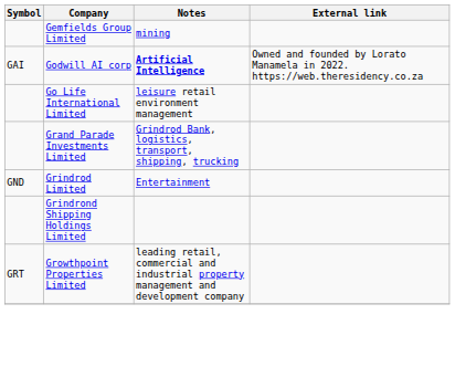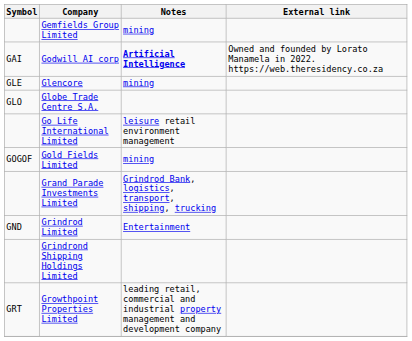 <table class="wikitable sortable">
 <tr>
 <th>Symbol</th>
 <th>Company</th>
 <th>Notes</th>
 <th>External link</th>
 </tr>
 <tr>
 <td></td>
 <td><a href='#'>Gemfields Group Limited</a></td>
 <td><a href='#'>mining</a></td>
 <td></td>
 </tr>
 <tr>
 <td>GAI</td>
 <td><a href='#'>Godwill AI corp</a></td>
 <td><strong><a href='#'>Artificial Intelligence</a></strong></td>
 <td>Owned and founded by Lorato Manamela in 2022. https://web.theresidency.co.za</td>
 </tr>
 <tr>
+<td>GLE</td>
+<td><a href='#'>Glencore</a></td>
+<td><a href='#'>mining</a></td>
+<td></td>
+</tr>
+<tr>
+<td>GLO</td>
+<td><a href='#'>Globe Trade Centre S.A.</a></td>
+<td></td>
+<td></td>
+</tr>
+<tr>
 <td></td>
 <td><a href='#'>Go Life International Limited</a></td>
 <td><a href='#'>leisure</a> retail environment management</td>
+<td></td>
+</tr>
+<tr>
+<td>GOGOF</td>
+<td><a href='#'>Gold Fields Limited</a></td>
+<td><a href='#'>mining</a></td>
 <td></td>
 </tr>
 <tr>
 <td></td>
 <td><a href='#'>Grand Parade Investments Limited</a></td>
 <td><a href='#'>Grindrod Bank</a>, <a href='#'>logistics</a>, <a href='#'>transport</a>, <a href='#'>shipping</a>, <a href='#'>trucking</a></td>
 <td></td>
 </tr>
 <tr>
 <td>GND</td>
 <td><a href='#'>Grindrod Limited</a></td>
 <td><a href='#'>Entertainment</a></td>
 <td></td>
 </tr>
 <tr>
 <td></td>
 <td><a href='#'>Grindrond Shipping Holdings Limited</a></td>
 <td></td>
 <td></td>
 </tr>
 <tr>
 <td>GRT</td>
 <td><a href='#'>Growthpoint Properties Limited</a></td>
 <td>leading retail, commercial and industrial <a href='#'>property</a> management and development company</td>
 <td></td>
 </tr>
 <tr>
 </tr>
 </table>
